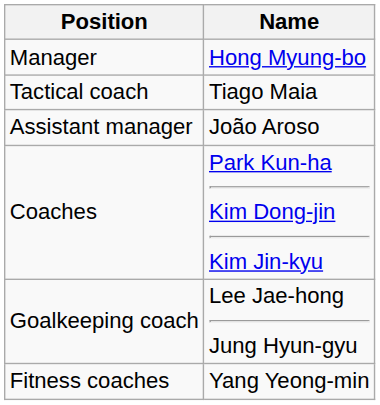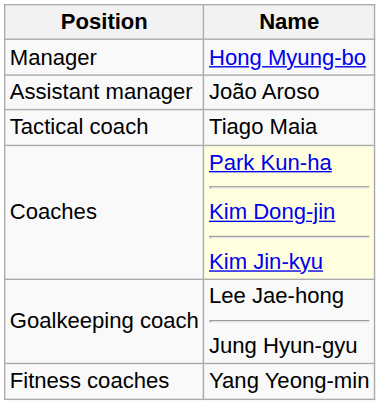 <table class="wikitable">
 <tr>
 <th>Position</th>
 <th>Name</th>
 </tr>
 <tr>
 <td>Manager</td>
 <td> <a href='#'>Hong Myung-bo</a></td>
 </tr>
 <tr>
+<td>Assistant manager</td>
+<td> João Aroso</td>
+</tr>
+<tr>
 <td>Tactical coach</td>
 <td> Tiago Maia</td>
 </tr>
 <tr>
-<td>Assistant manager</td>
-<td> João Aroso</td>
-</tr>
-<tr>
 <td>Coaches</td>
-<td> <a href='#'>Park Kun-ha</a><hr> <a href='#'>Kim Dong-jin</a><hr> <a href='#'>Kim Jin-kyu</a></td>
+<td style="background: lightyellow;"> <a href='#'>Park Kun-ha</a><hr> <a href='#'>Kim Dong-jin</a><hr> <a href='#'>Kim Jin-kyu</a></td>
 </tr>
 <tr>
 <td>Goalkeeping coach</td>
 <td> Lee Jae-hong<hr> Jung Hyun-gyu</td>
 </tr>
 <tr>
 <td>Fitness coaches</td>
 <td> Yang Yeong-min</td>
 </tr>
 </table>
